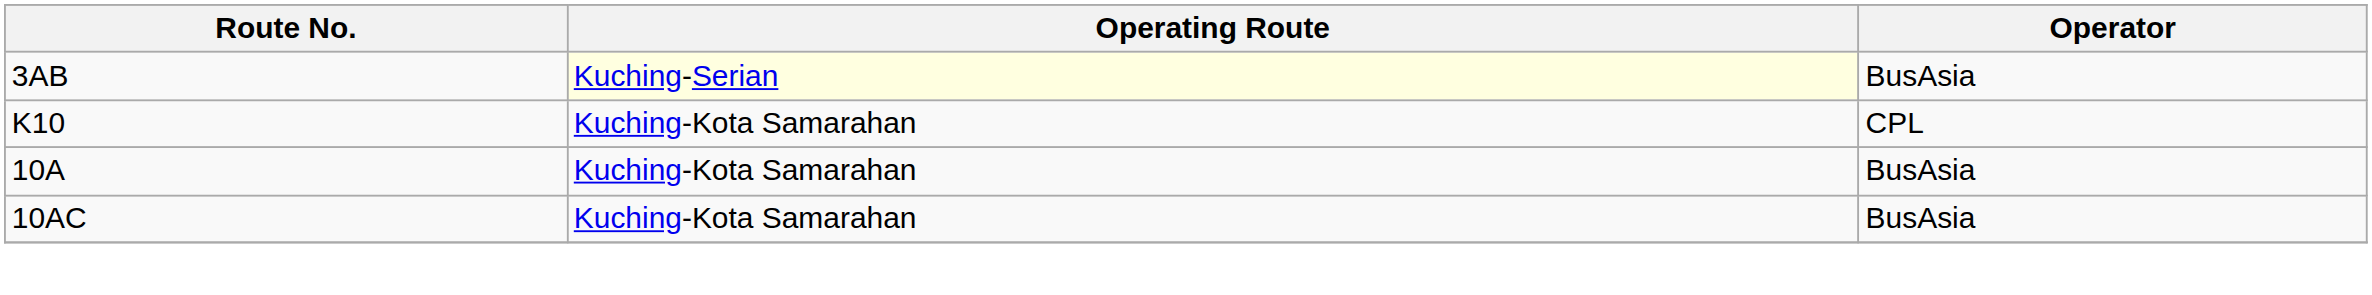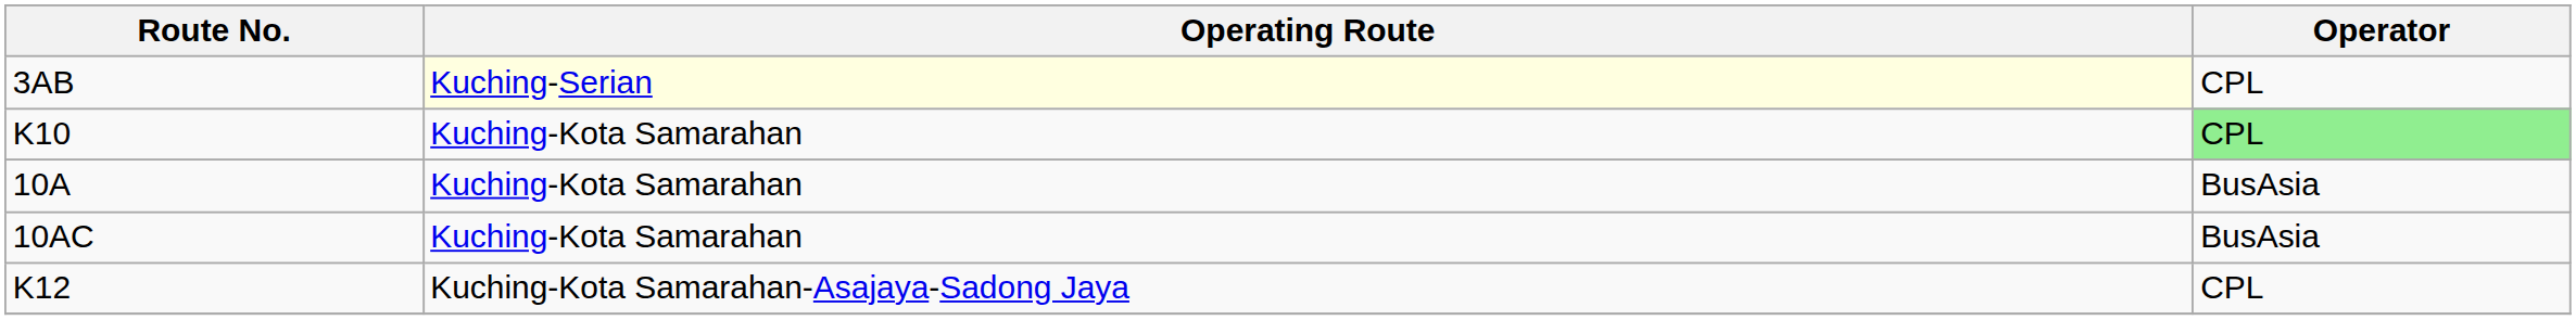 <table class="wikitable"  style="width:100%; margin:auto;">
 <tr>
 <th>Route No.</th>
 <th>Operating Route</th>
 <th>Operator</th>
 </tr>
 <tr>
 <td>3AB</td>
 <td style="background: lightyellow;"><a href='#'>Kuching</a>-<a href='#'>Serian</a></td>
-<td>BusAsia</td>
+<td>CPL</td>
 </tr>
 <tr>
 <td>K10</td>
 <td><a href='#'>Kuching</a>-Kota Samarahan</td>
-<td>CPL</td>
+<td style="background: lightgreen;">CPL</td>
 </tr>
 <tr>
 <td>10A</td>
 <td><a href='#'>Kuching</a>-Kota Samarahan</td>
 <td>BusAsia</td>
 </tr>
 <tr>
 <td>10AC</td>
 <td><a href='#'>Kuching</a>-Kota Samarahan</td>
 <td>BusAsia</td>
 </tr>
 <tr>
+<td>K12</td>
+<td>Kuching-Kota Samarahan-<a href='#'>Asajaya</a>-<a href='#'>Sadong Jaya</a></td>
+<td>CPL</td>
+</tr>
+<tr>
 </tr>
 </table>
